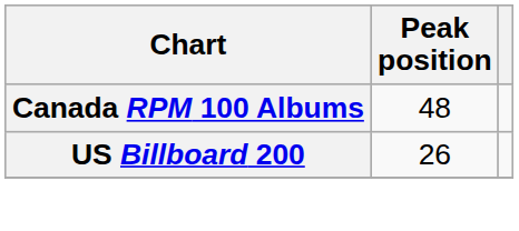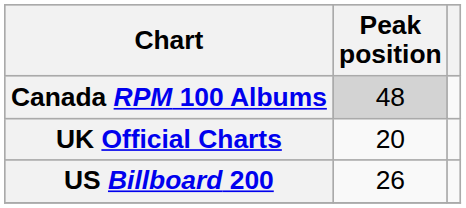 <table class="wikitable plainrowheaders sortable" style="text-align:center;" border="1">
 <tr>
 <th scope="col">Chart</th>
 <th scope="col">Peak<br>position</th>
 <th scope="col" class="unsortable"></th>
 </tr>
 <tr>
 <th scope="row">Canada <a href='#'><em>RPM</em> 100 Albums</a></th>
-<td>48</td>
+<td style="background: lightgrey;">48</td>
+<td></td>
+</tr>
+<tr>
+<th scope="row">UK <a href='#'>Official Charts</a></th>
+<td>20</td>
 <td></td>
 </tr>
 <tr>
 <th scope="row">US <a href='#'><em>Billboard</em> 200</a></th>
 <td>26</td>
 <td></td>
 </tr>
 <tr class="sortbottom">
 </tr>
 </table>
